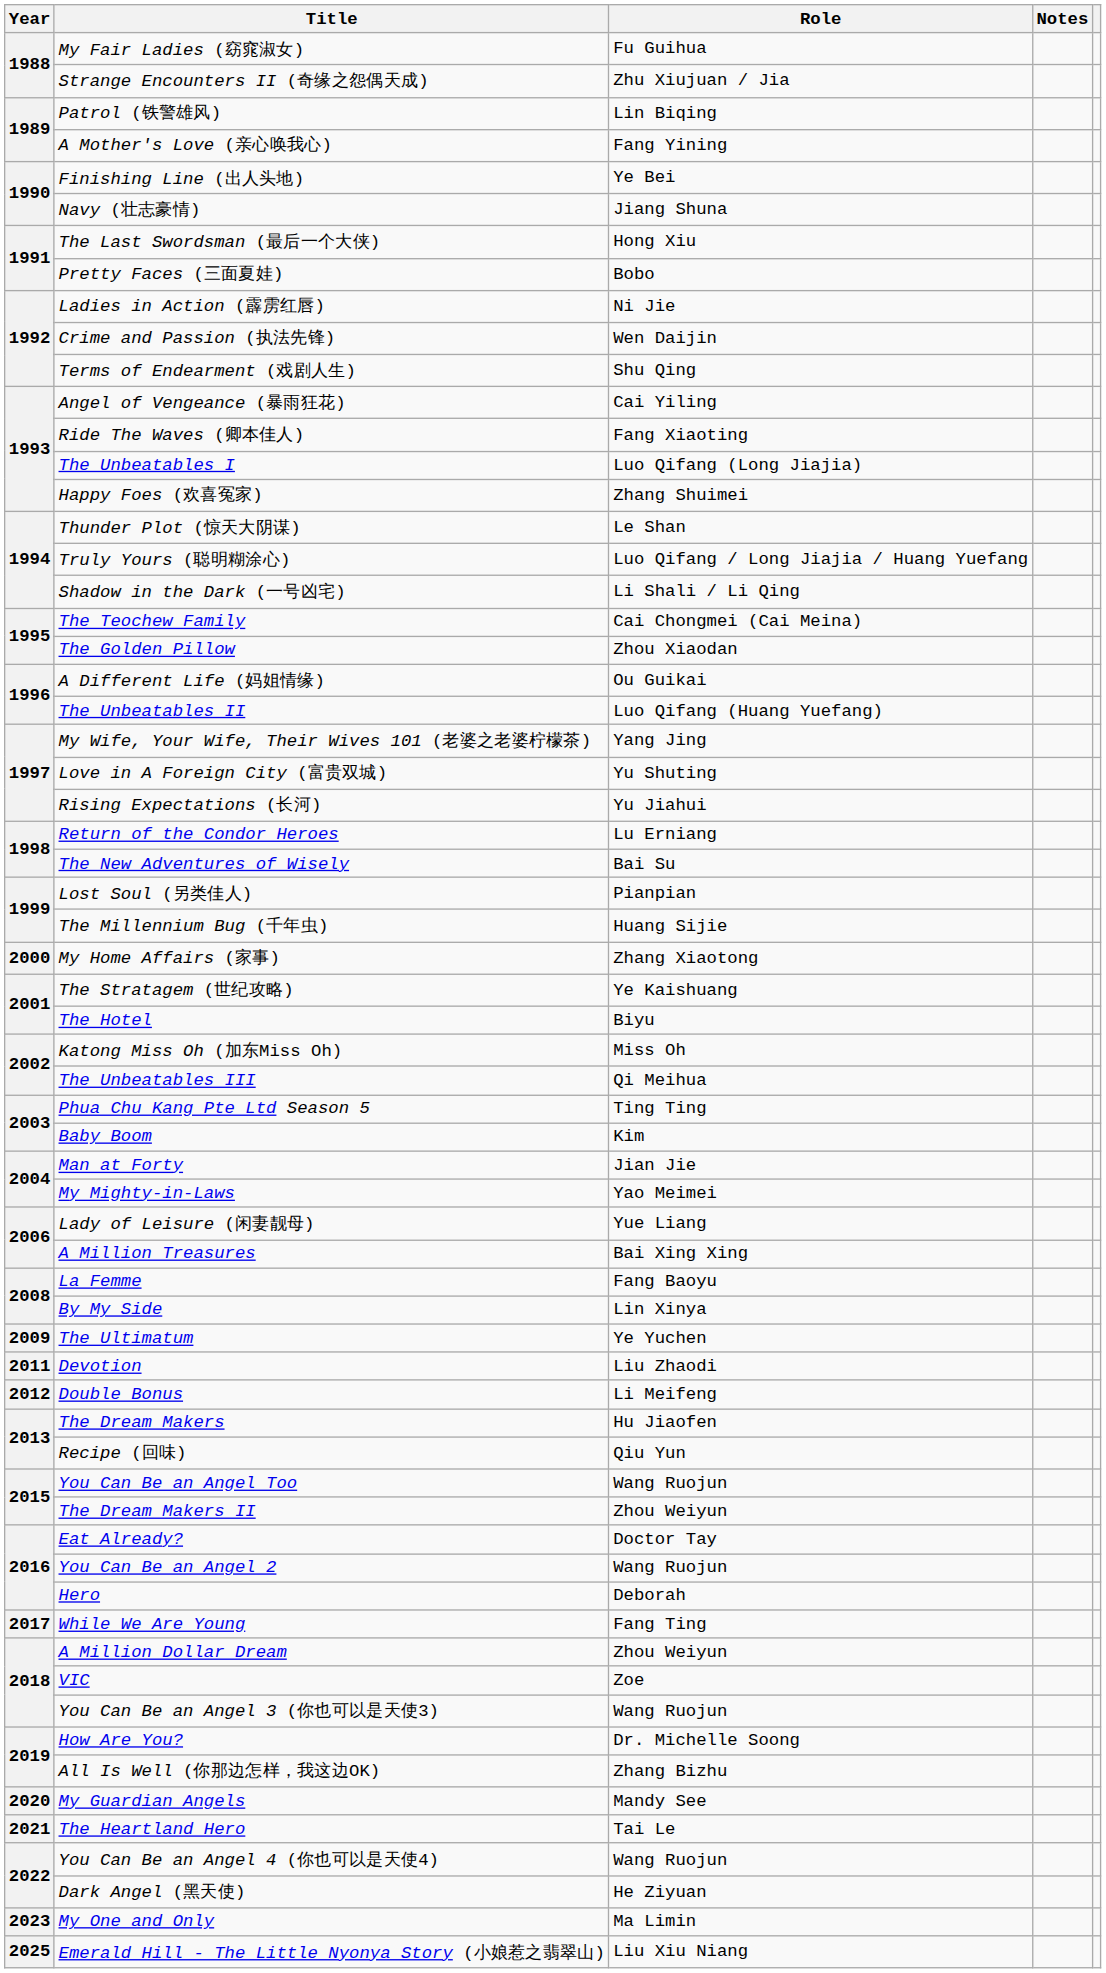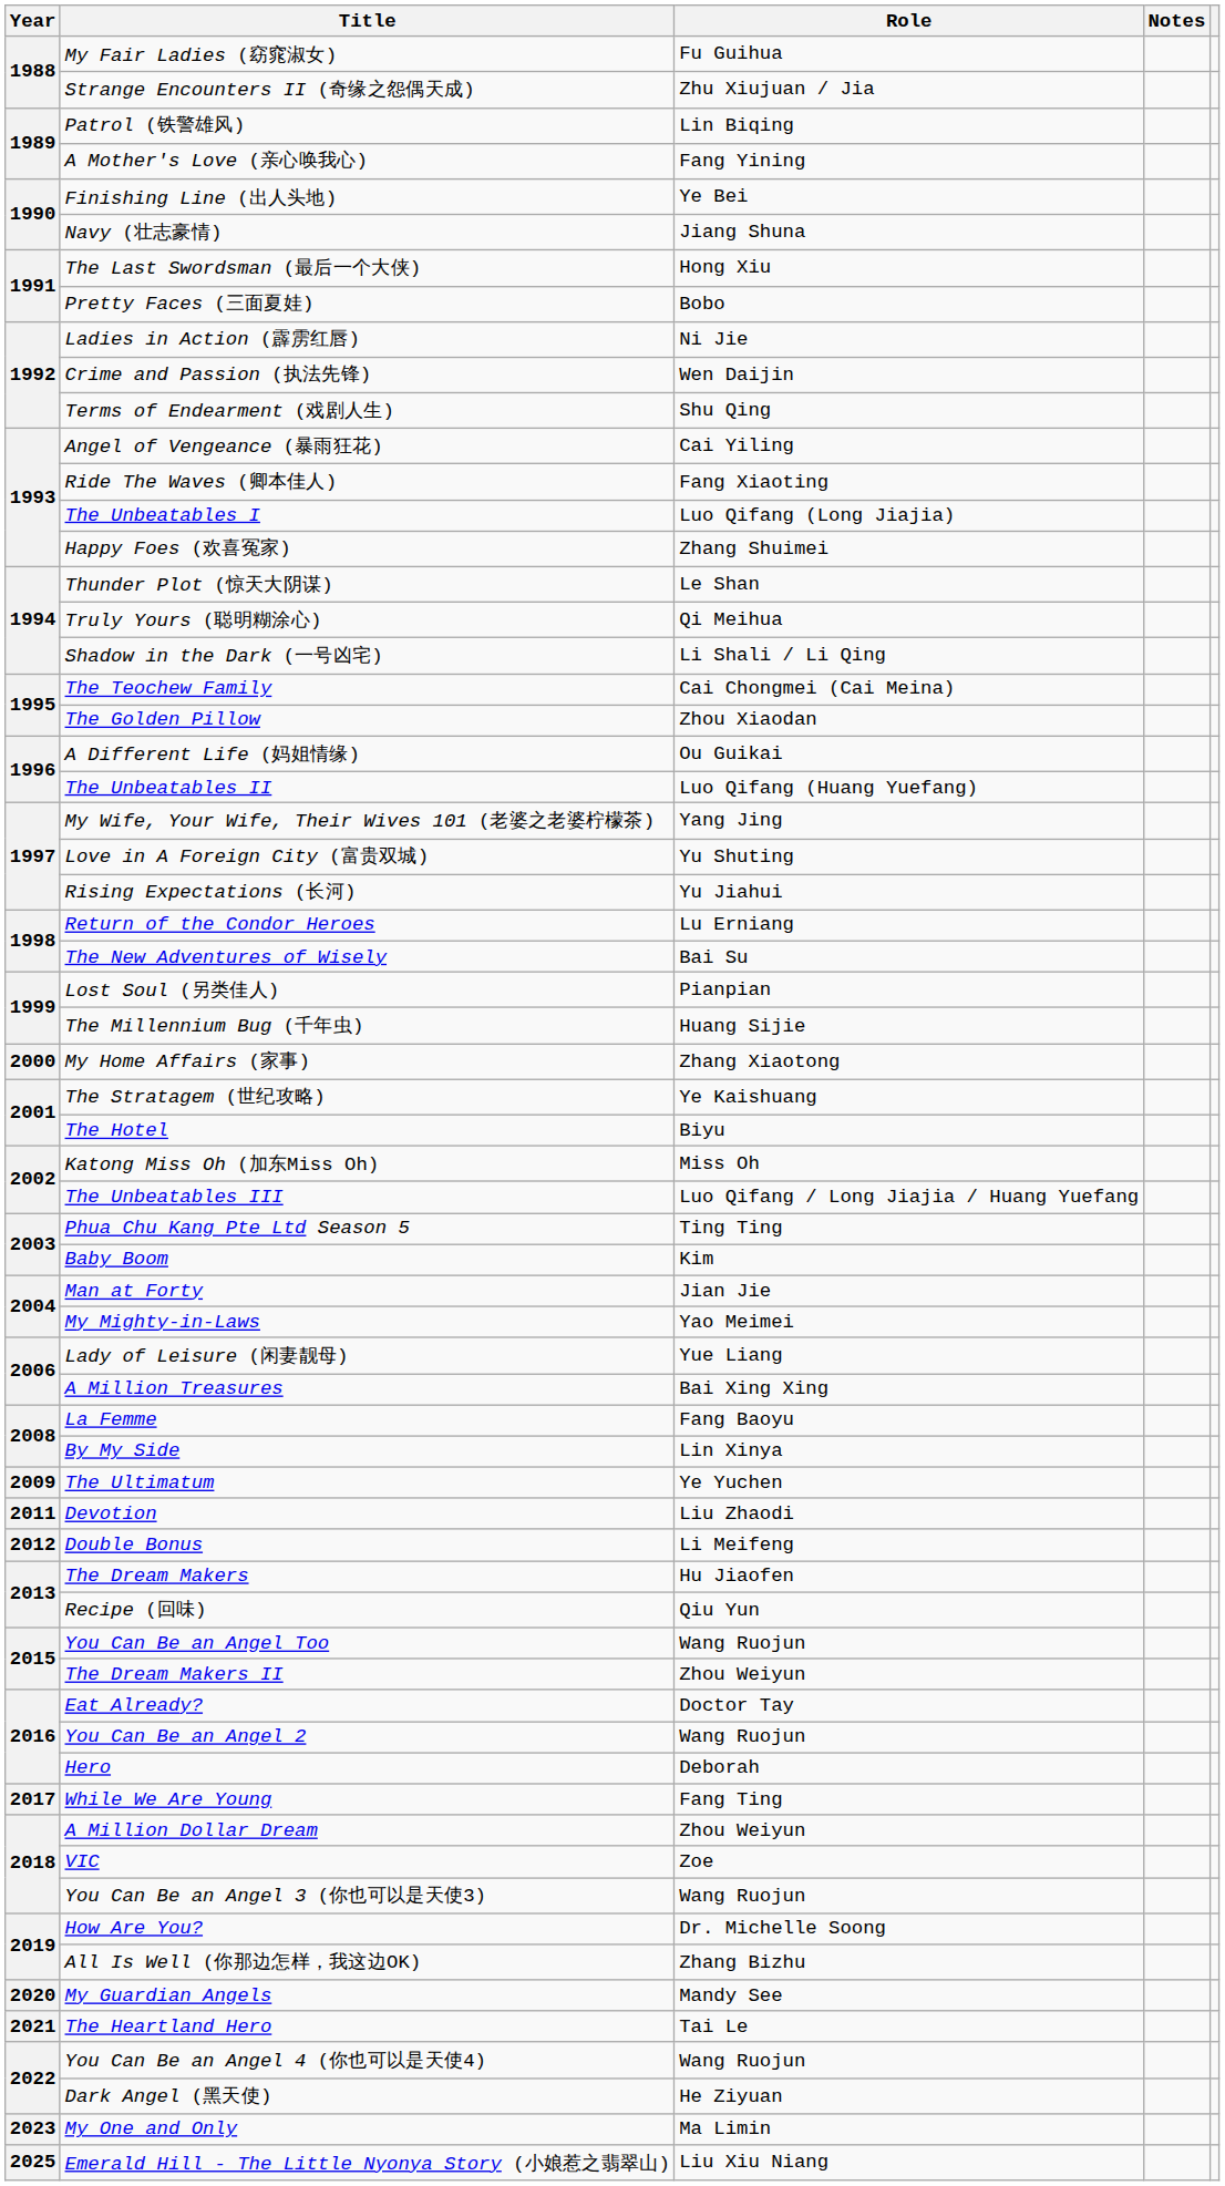 <table class="wikitable sortable plainrowheaders">
 <tr>
 <th scope="col">Year</th>
 <th scope="col">Title</th>
 <th scope="col">Role</th>
 <th scope="col" class="unsortable">Notes</th>
 <th scope="col" class="unsortable"></th>
 </tr>
 <tr>
 <th scope="row" rowspan="2">1988</th>
 <td><em>My Fair Ladies</em> (窈窕淑女)</td>
 <td>Fu Guihua</td>
 <td></td>
 <td></td>
 </tr>
 <tr>
 <td><em>Strange Encounters II</em> (奇缘之怨偶天成)</td>
 <td>Zhu Xiujuan / Jia</td>
 <td></td>
 <td></td>
 </tr>
 <tr>
 <th scope="row" rowspan="2">1989</th>
 <td><em>Patrol</em> (铁警雄风)</td>
 <td>Lin Biqing</td>
 <td></td>
 <td></td>
 </tr>
 <tr>
 <td><em>A Mother's Love</em> (亲心唤我心)</td>
 <td>Fang Yining</td>
 <td></td>
 <td></td>
 </tr>
 <tr>
 <th scope="row" rowspan="2">1990</th>
 <td><em>Finishing Line</em> (出人头地)</td>
 <td>Ye Bei</td>
 <td></td>
 <td></td>
 </tr>
 <tr>
 <td><em>Navy</em> (壮志豪情)</td>
 <td>Jiang Shuna</td>
 <td></td>
 <td></td>
 </tr>
 <tr>
 <th scope="row" rowspan="2">1991</th>
 <td><em>The Last Swordsman</em> (最后一个大侠)</td>
 <td>Hong Xiu</td>
 <td></td>
 <td></td>
 </tr>
 <tr>
 <td><em>Pretty Faces</em> (三面夏娃)</td>
 <td>Bobo</td>
 <td></td>
 <td></td>
 </tr>
 <tr>
 <th scope="row" rowspan="3">1992</th>
 <td><em>Ladies in Action</em> (霹雳红唇)</td>
 <td>Ni Jie</td>
 <td></td>
 <td></td>
 </tr>
 <tr>
 <td><em>Crime and Passion</em> (执法先锋)</td>
 <td>Wen Daijin</td>
 <td></td>
 <td></td>
 </tr>
 <tr>
 <td><em>Terms of Endearment</em> (戏剧人生)</td>
 <td>Shu Qing</td>
 <td></td>
 <td></td>
 </tr>
 <tr>
 <th scope="row" rowspan="4">1993</th>
 <td><em>Angel of Vengeance</em> (暴雨狂花)</td>
 <td>Cai Yiling</td>
 <td></td>
 <td></td>
 </tr>
 <tr>
 <td><em>Ride The Waves</em> (卿本佳人)</td>
 <td>Fang Xiaoting</td>
 <td></td>
 <td></td>
 </tr>
 <tr>
 <td><em><a href='#'>The Unbeatables I</a></em></td>
 <td>Luo Qifang (Long Jiajia)</td>
 <td></td>
 <td></td>
 </tr>
 <tr>
 <td><em>Happy Foes</em> (欢喜冤家)</td>
 <td>Zhang Shuimei</td>
 <td></td>
 <td></td>
 </tr>
 <tr>
 <th scope="row" rowspan="3">1994</th>
 <td><em>Thunder Plot</em> (惊天大阴谋)</td>
 <td>Le Shan</td>
 <td></td>
 <td></td>
 </tr>
 <tr>
 <td><em>Truly Yours</em> (聪明糊涂心)</td>
-<td>Luo Qifang / Long Jiajia / Huang Yuefang</td>
+<td>Qi Meihua</td>
 <td></td>
 <td></td>
 </tr>
 <tr>
 <td><em>Shadow in the Dark</em> (一号凶宅)</td>
 <td>Li Shali / Li Qing</td>
 <td></td>
 <td></td>
 </tr>
 <tr>
 <th scope="row" rowspan="2">1995</th>
 <td><em><a href='#'>The Teochew Family</a></em></td>
 <td>Cai Chongmei (Cai Meina)</td>
 <td></td>
 <td></td>
 </tr>
 <tr>
 <td><em><a href='#'>The Golden Pillow</a></em></td>
 <td>Zhou Xiaodan</td>
 <td></td>
 <td></td>
 </tr>
 <tr>
 <th scope="row" rowspan="2">1996</th>
 <td><em>A Different Life</em> (妈姐情缘)</td>
 <td>Ou Guikai</td>
 <td></td>
 <td></td>
 </tr>
 <tr>
 <td><em><a href='#'>The Unbeatables II</a></em></td>
 <td>Luo Qifang (Huang Yuefang)</td>
 <td></td>
 <td></td>
 </tr>
 <tr>
 <th scope="row" rowspan="3">1997</th>
 <td><em>My Wife, Your Wife, Their Wives 101</em> (老婆之老婆柠檬茶)</td>
 <td>Yang Jing</td>
 <td></td>
 <td></td>
 </tr>
 <tr>
 <td><em>Love in A Foreign City</em> (富贵双城)</td>
 <td>Yu Shuting</td>
 <td></td>
 <td></td>
 </tr>
 <tr>
 <td><em>Rising Expectations</em> (长河)</td>
 <td>Yu Jiahui</td>
 <td></td>
 <td></td>
 </tr>
 <tr>
 <th scope="row" rowspan="2">1998</th>
 <td><em><a href='#'>Return of the Condor Heroes</a></em></td>
 <td>Lu Erniang</td>
 <td></td>
 <td></td>
 </tr>
 <tr>
 <td><em><a href='#'>The New Adventures of Wisely</a></em></td>
 <td>Bai Su</td>
 <td></td>
 <td></td>
 </tr>
 <tr>
 <th scope="row" rowspan="2">1999</th>
 <td><em>Lost Soul</em> (另类佳人)</td>
 <td>Pianpian</td>
 <td></td>
 <td></td>
 </tr>
 <tr>
 <td><em>The Millennium Bug</em> (千年虫)</td>
 <td>Huang Sijie</td>
 <td></td>
 <td></td>
 </tr>
 <tr>
 <th scope="row">2000</th>
 <td><em>My Home Affairs</em> (家事)</td>
 <td>Zhang Xiaotong</td>
 <td></td>
 <td></td>
 </tr>
 <tr>
 <th scope="row" rowspan="2">2001</th>
 <td><em>The Stratagem</em> (世纪攻略)</td>
 <td>Ye Kaishuang</td>
 <td></td>
 <td></td>
 </tr>
 <tr>
 <td><em><a href='#'>The Hotel</a></em></td>
 <td>Biyu</td>
 <td></td>
 <td></td>
 </tr>
 <tr>
 <th scope="row" rowspan="2">2002</th>
 <td><em>Katong Miss Oh</em> (加东Miss Oh)</td>
 <td>Miss Oh</td>
 <td></td>
 <td></td>
 </tr>
 <tr>
 <td><em><a href='#'>The Unbeatables III</a></em></td>
-<td>Qi Meihua</td>
+<td>Luo Qifang / Long Jiajia / Huang Yuefang</td>
 <td></td>
 <td></td>
 </tr>
 <tr>
 <th scope="row" rowspan="2">2003</th>
 <td><em><a href='#'>Phua Chu Kang Pte Ltd</a> Season 5</em></td>
 <td>Ting Ting</td>
 <td></td>
 <td></td>
 </tr>
 <tr>
 <td><em><a href='#'>Baby Boom</a></em></td>
 <td>Kim</td>
 <td></td>
 <td></td>
 </tr>
 <tr>
 <th scope="row" rowspan="2">2004</th>
 <td><em><a href='#'>Man at Forty</a></em></td>
 <td>Jian Jie</td>
 <td></td>
 <td></td>
 </tr>
 <tr>
 <td><em><a href='#'>My Mighty-in-Laws</a></em></td>
 <td>Yao Meimei</td>
 <td></td>
 <td></td>
 </tr>
 <tr>
 <th scope="row" rowspan="2">2006</th>
 <td><em>Lady of Leisure</em> (闲妻靓母)</td>
 <td>Yue Liang</td>
 <td></td>
 <td></td>
 </tr>
 <tr>
 <td><em><a href='#'>A Million Treasures</a></em></td>
 <td>Bai Xing Xing</td>
 <td></td>
 <td></td>
 </tr>
 <tr>
 <th scope="row" rowspan="2">2008</th>
 <td><em><a href='#'>La Femme</a></em></td>
 <td>Fang Baoyu</td>
 <td></td>
 <td></td>
 </tr>
 <tr>
 <td><em><a href='#'>By My Side</a></em></td>
 <td>Lin Xinya</td>
 <td></td>
 <td></td>
 </tr>
 <tr>
 <th scope="row" rowspan="1">2009</th>
 <td><em><a href='#'>The Ultimatum</a></em></td>
 <td>Ye Yuchen</td>
 <td></td>
 <td></td>
 </tr>
 <tr>
 <th scope="row" rowspan="1">2011</th>
 <td><em><a href='#'>Devotion</a></em></td>
 <td>Liu Zhaodi</td>
 <td></td>
 <td></td>
 </tr>
 <tr>
 <th scope="row" rowspan="1">2012</th>
 <td><em><a href='#'>Double Bonus</a></em></td>
 <td>Li Meifeng</td>
 <td></td>
 <td></td>
 </tr>
 <tr>
 <th scope="row" rowspan="2">2013</th>
 <td><em><a href='#'>The Dream Makers</a></em></td>
 <td>Hu Jiaofen</td>
 <td></td>
 <td></td>
 </tr>
 <tr>
 <td><em>Recipe</em> (回味)</td>
 <td>Qiu Yun</td>
 <td></td>
 <td></td>
 </tr>
 <tr>
 <th scope="row" rowspan="2">2015</th>
 <td><em><a href='#'>You Can Be an Angel Too</a></em></td>
 <td>Wang Ruojun</td>
 <td></td>
 <td></td>
 </tr>
 <tr>
 <td><em><a href='#'>The Dream Makers II</a></em></td>
 <td>Zhou Weiyun</td>
 <td></td>
 <td></td>
 </tr>
 <tr>
 <th scope="row" rowspan="3">2016</th>
 <td><em><a href='#'>Eat Already?</a></em></td>
 <td>Doctor Tay</td>
 <td></td>
 <td></td>
 </tr>
 <tr>
 <td><em><a href='#'>You Can Be an Angel 2</a></em></td>
 <td>Wang Ruojun</td>
 <td></td>
 <td></td>
 </tr>
 <tr>
 <td><em><a href='#'>Hero</a></em></td>
 <td>Deborah</td>
 <td></td>
 <td></td>
 </tr>
 <tr>
 <th scope="row" rowspan="1">2017</th>
 <td><em><a href='#'>While We Are Young</a></em></td>
 <td>Fang Ting</td>
 <td></td>
 <td></td>
 </tr>
 <tr>
 <th scope="row" rowspan="3">2018</th>
 <td><em><a href='#'>A Million Dollar Dream</a></em></td>
 <td>Zhou Weiyun</td>
 <td></td>
 <td></td>
 </tr>
 <tr>
 <td><em><a href='#'>VIC</a></em></td>
 <td>Zoe</td>
 <td></td>
 <td></td>
 </tr>
 <tr>
 <td><em>You Can Be an Angel 3</em> (你也可以是天使3)</td>
 <td>Wang Ruojun</td>
 <td></td>
 <td></td>
 </tr>
 <tr>
 <th scope="row" rowspan="2">2019</th>
 <td><em><a href='#'>How Are You?</a></em></td>
 <td>Dr. Michelle Soong</td>
 <td></td>
 <td></td>
 </tr>
 <tr>
 <td><em>All Is Well</em> (你那边怎样，我这边OK)</td>
 <td>Zhang Bizhu</td>
 <td></td>
 <td></td>
 </tr>
 <tr>
 <th scope="row">2020</th>
 <td><em><a href='#'>My Guardian Angels</a></em></td>
 <td>Mandy See</td>
 <td></td>
 <td></td>
 </tr>
 <tr>
 <th scope="row">2021</th>
 <td><em><a href='#'>The Heartland Hero</a></em></td>
 <td>Tai Le</td>
 <td></td>
 <td></td>
 </tr>
 <tr>
 <th scope="row" rowspan="2">2022</th>
 <td><em>You Can Be an Angel 4</em> (你也可以是天使4)</td>
 <td>Wang Ruojun</td>
 <td></td>
 <td></td>
 </tr>
 <tr>
 <td><em>Dark Angel</em> (黑天使)</td>
 <td>He Ziyuan</td>
 <td></td>
 <td></td>
 </tr>
 <tr>
 <th scope="row">2023</th>
 <td><em><a href='#'>My One and Only</a></em></td>
 <td>Ma Limin</td>
 <td></td>
 </tr>
 <tr>
 <th scope="row">2025</th>
 <td><em><a href='#'>Emerald Hill - The Little Nyonya Story</a></em>  (小娘惹之翡翠山)</td>
 <td>Liu Xiu Niang</td>
 <td></td>
 <td style="text-align:center"></td>
 </tr>
 </table>
